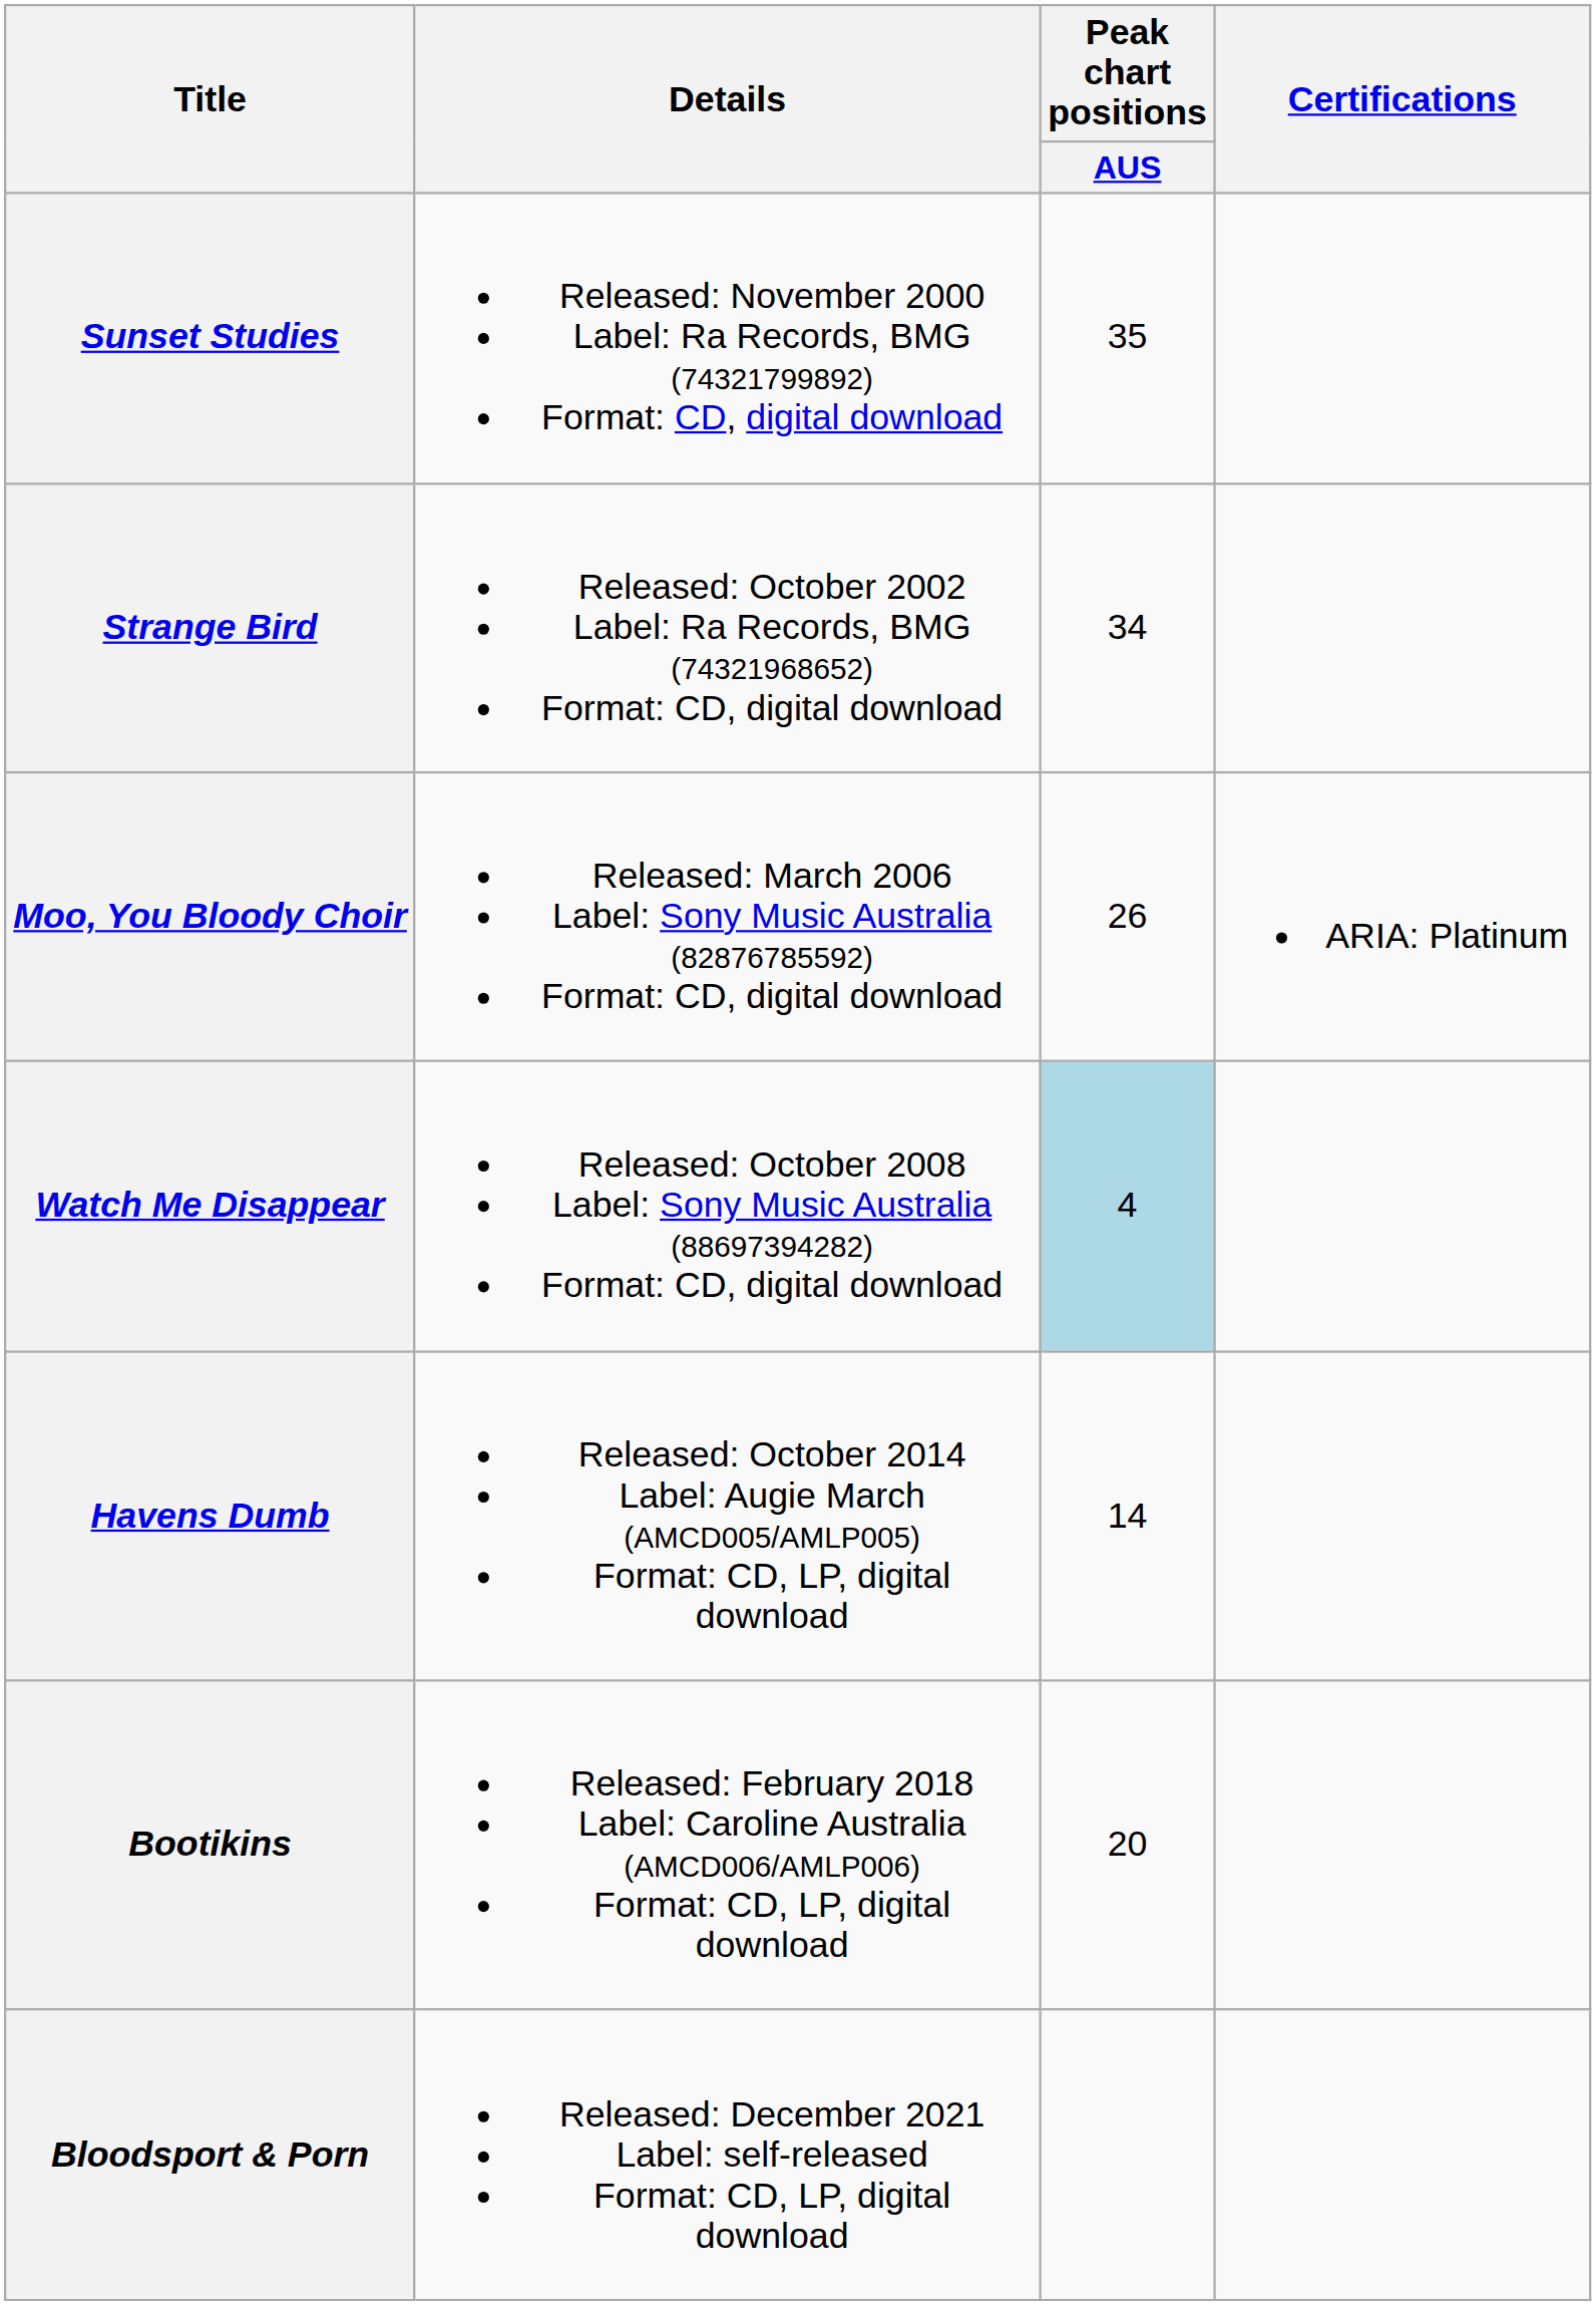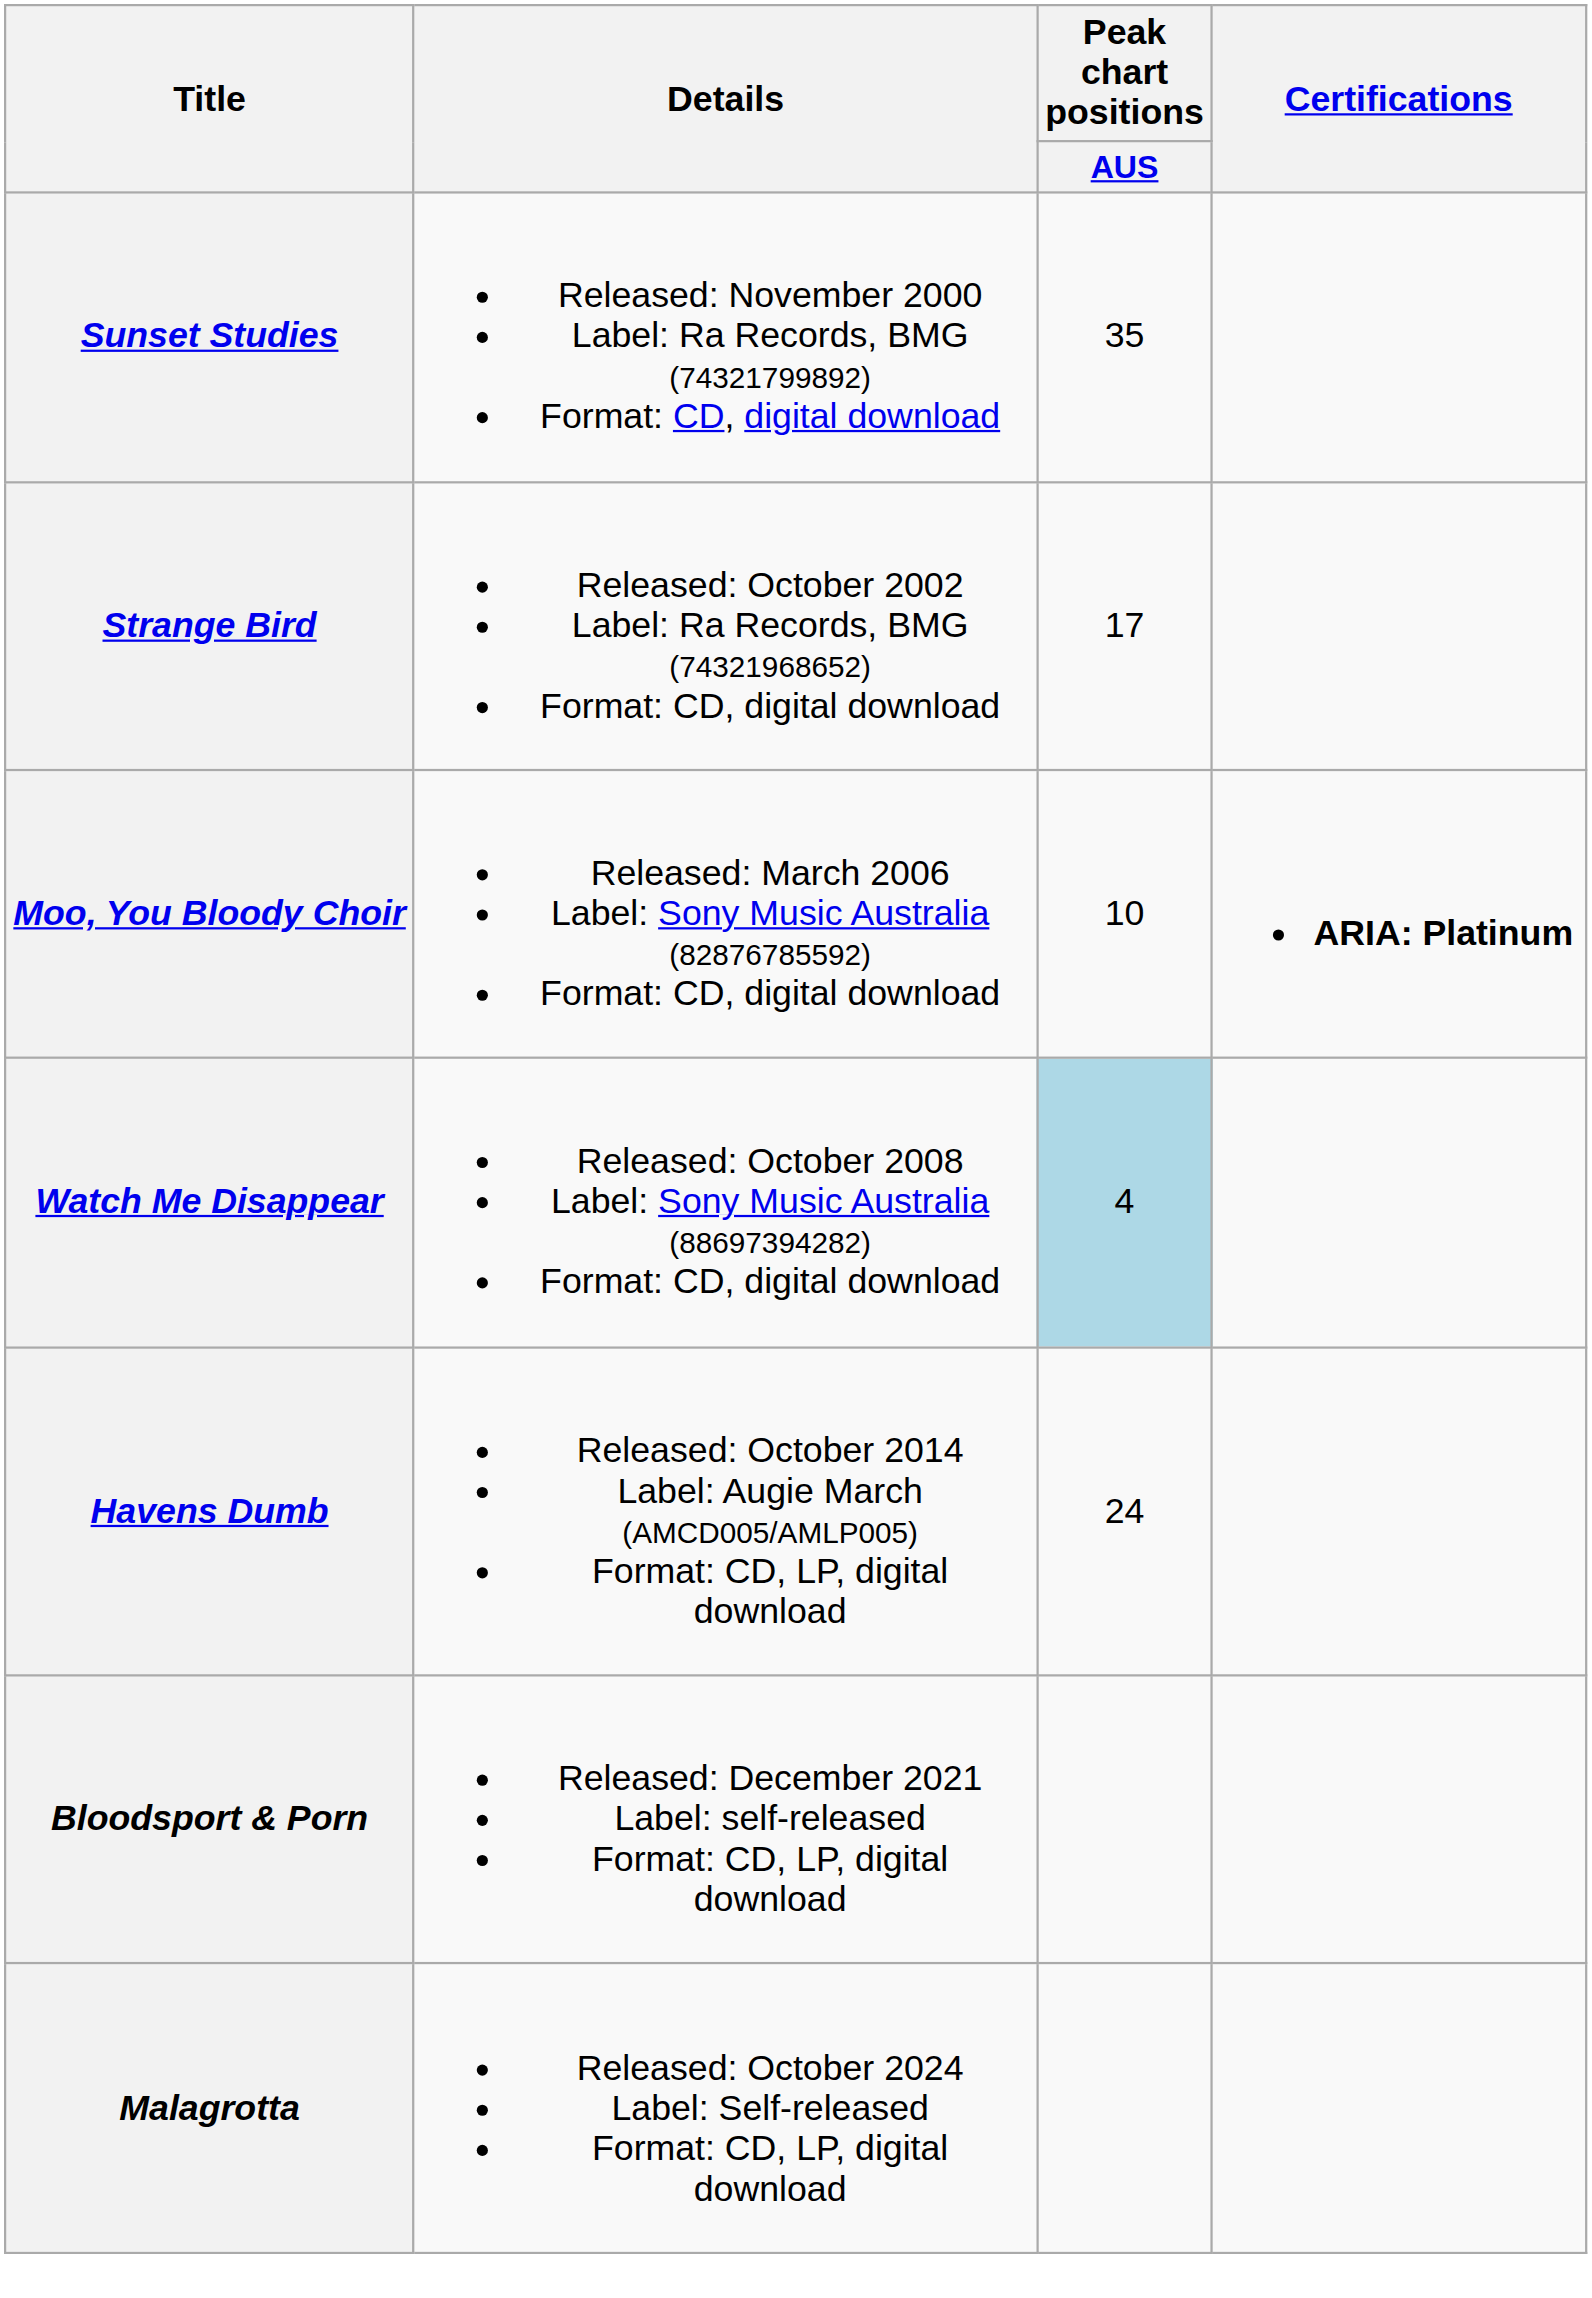 <table class="wikitable plainrowheaders" style="text-align:center;" border="1">
 <tr>
 <th scope="col" rowspan="2" style="width:11em;">Title</th>
 <th scope="col" rowspan="2" style="width:17em;">Details</th>
 <th scope="col" colspan="1">Peak chart positions</th>
 <th scope="col" rowspan="2" style="width:10em;"><a href='#'>Certifications</a></th>
 </tr>
 <tr>
 <th scope="col" style="width:3em;font-size:90%;"><a href='#'>AUS</a><br></th>
 </tr>
 <tr>
 <th scope="row"><em><a href='#'>Sunset Studies</a></em></th>
 <td><br><ul><li>Released: November 2000</li><li>Label: Ra Records, BMG <small>(74321799892)</small></li><li>Format: <a href='#'>CD</a>, <a href='#'>digital download</a></li></ul></td>
 <td>35</td>
 <td></td>
 </tr>
 <tr>
 <th scope="row"><em><a href='#'>Strange Bird</a></em></th>
 <td><br><ul><li>Released: October 2002</li><li>Label: Ra Records, BMG <small>(74321968652)</small></li><li>Format: CD, digital download</li></ul></td>
-<td>34</td>
+<td>17</td>
 <td></td>
 </tr>
 <tr>
 <th scope="row"><em><a href='#'>Moo, You Bloody Choir</a></em></th>
 <td><br><ul><li>Released: March 2006</li><li>Label: <a href='#'>Sony Music Australia</a> <small>(82876785592)</small></li><li>Format: CD, digital download</li></ul></td>
-<td>26</td>
-<td><br><ul><li>ARIA: Platinum</li></ul></td>
+<td>10</td>
+<td><strong><br><ul><li>ARIA: Platinum</li></ul></strong></td>
 </tr>
 <tr>
 <th scope="row"><em><a href='#'>Watch Me Disappear</a></em></th>
 <td><br><ul><li>Released: October 2008</li><li>Label: <a href='#'>Sony Music Australia</a> <small>(88697394282)</small></li><li>Format: CD, digital download</li></ul></td>
 <td style="background: lightblue;">4</td>
 <td></td>
 </tr>
 <tr>
 <th scope="row"><em><a href='#'>Havens Dumb</a></em></th>
 <td><br><ul><li>Released: October 2014</li><li>Label: Augie March <small>(AMCD005/AMLP005)</small></li><li>Format: CD, LP, digital download</li></ul></td>
-<td>14</td>
-<td></td>
-</tr>
-<tr>
-<th scope="row"><em>Bootikins</em></th>
-<td><br><ul><li>Released: February 2018</li><li>Label: Caroline Australia <small>(AMCD006/AMLP006)</small></li><li>Format: CD, LP, digital download</li></ul></td>
-<td>20</td>
+<td>24</td>
 <td></td>
 </tr>
 <tr>
 <th scope="row"><em>Bloodsport & Porn</em></th>
 <td><br><ul><li>Released: December 2021</li><li>Label: self-released</li><li>Format: CD, LP, digital download</li></ul></td>
 <td></td>
 <td></td>
 </tr>
+<tr>
+<th><em>Malagrotta</em></th>
+<td><br><ul><li>Released: October 2024</li><li>Label: Self-released</li><li>Format: CD, LP, digital download</li></ul></td>
+<td></td>
+<td></td>
+</tr>
 </table>
